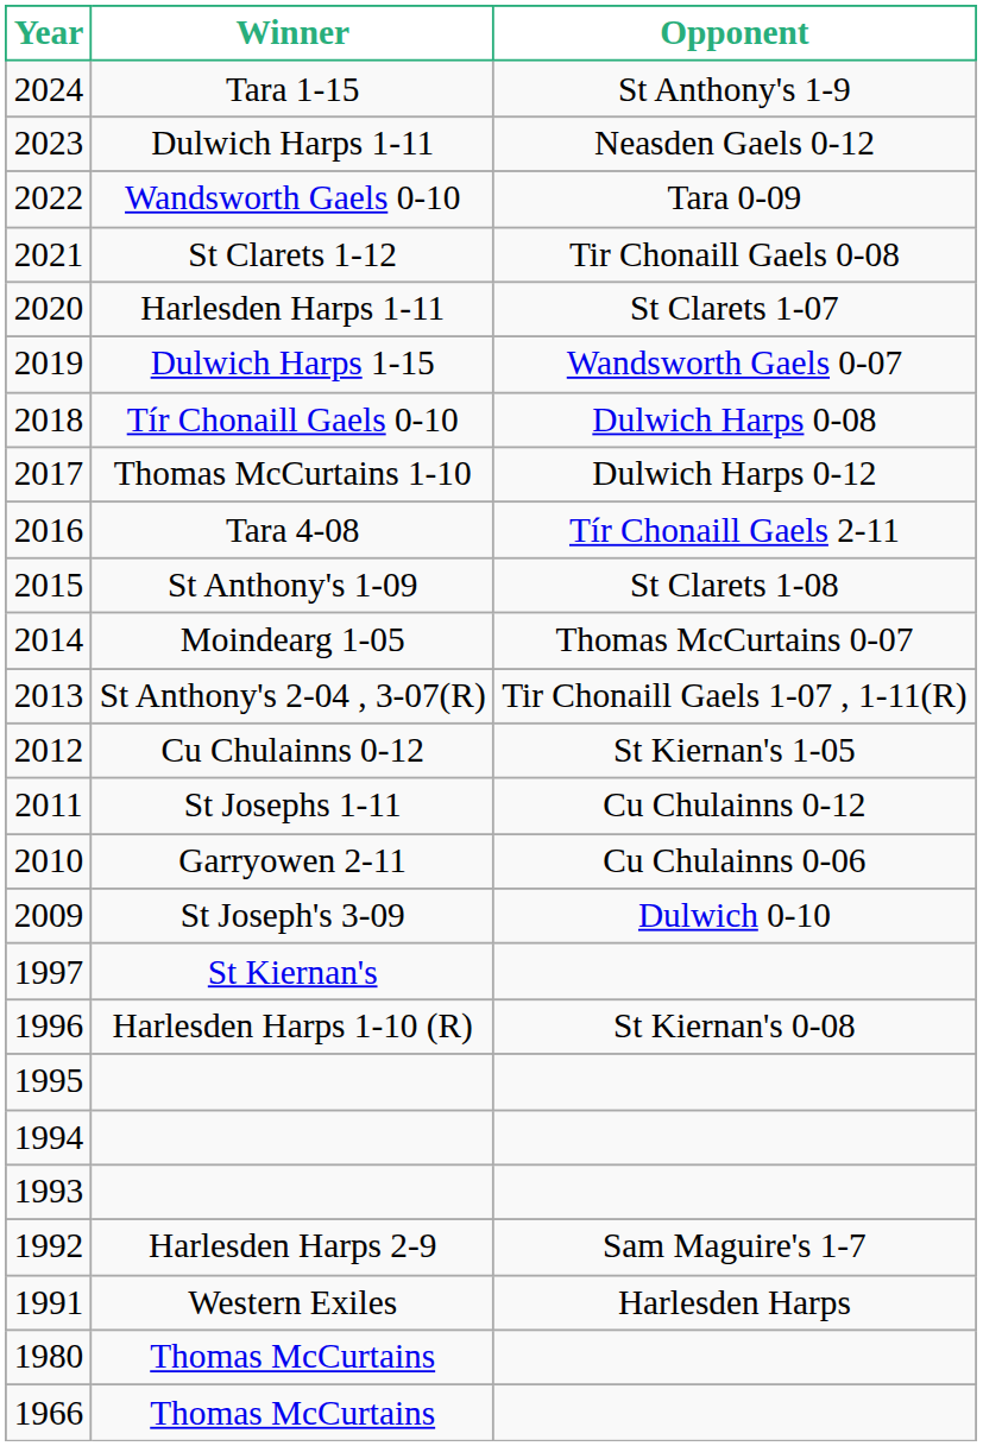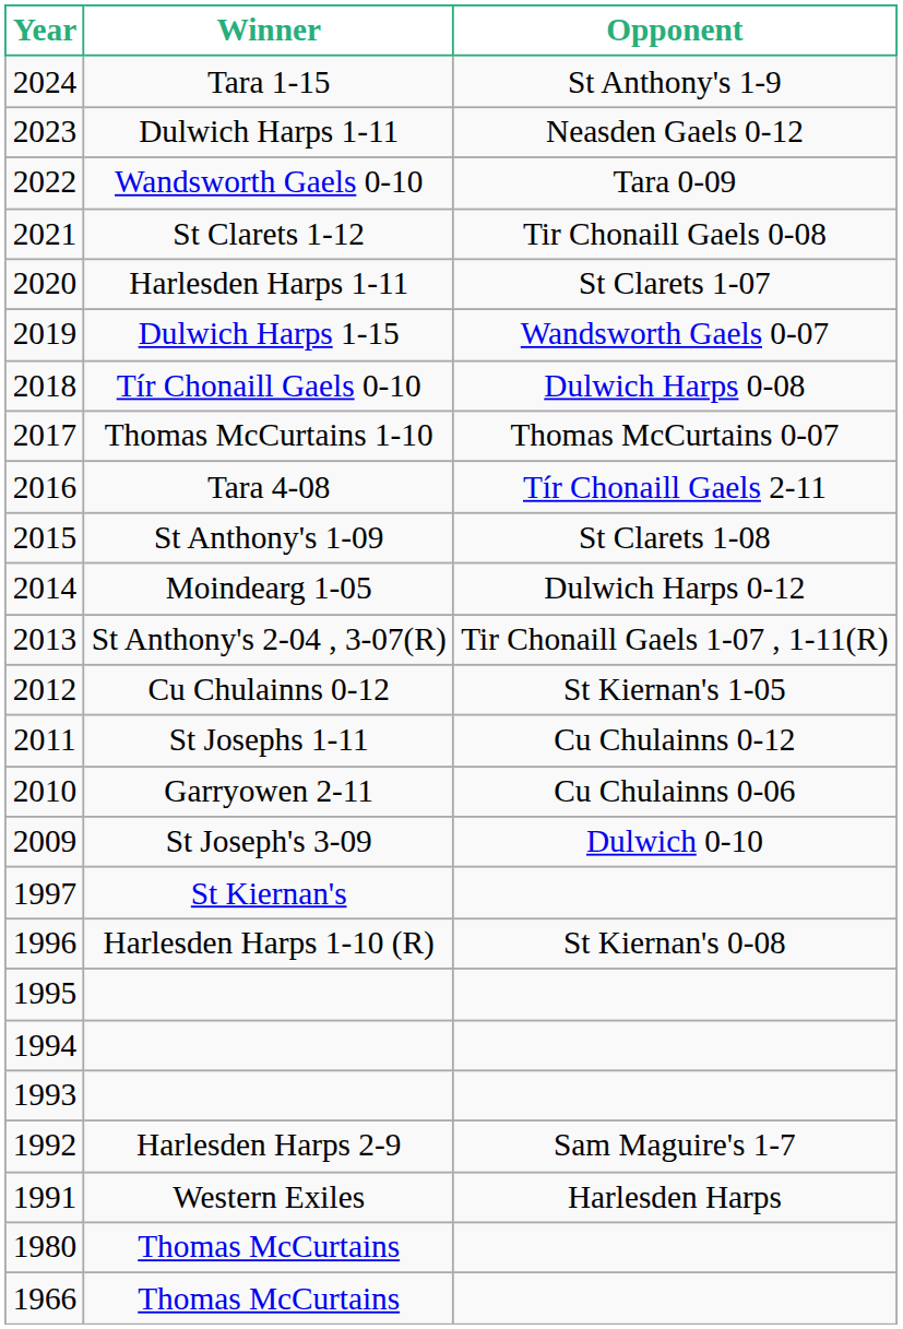 <table class="wikitable" style="text-align:center;">
 <tr>
 <th style="background:white;color:#28AE7B;border:1px solid #28AE7B">Year</th>
 <th style="background:white;color:#28AE7B;border:1px solid #28AE7B">Winner</th>
 <th style="background:white;color:#28AE7B;border:1px solid #28AE7B">Opponent</th>
 </tr>
 <tr>
 <td>2024</td>
 <td>Tara 1-15</td>
 <td>St Anthony's 1-9</td>
 </tr>
 <tr>
 <td>2023</td>
 <td>Dulwich Harps 1-11</td>
 <td>Neasden Gaels 0-12</td>
 </tr>
 <tr>
 <td>2022</td>
 <td><a href='#'>Wandsworth Gaels</a> 0-10</td>
 <td>Tara 0-09</td>
 </tr>
 <tr>
 <td>2021</td>
 <td>St Clarets 1-12</td>
 <td>Tir Chonaill Gaels 0-08</td>
 </tr>
 <tr>
 <td>2020</td>
 <td>Harlesden Harps 1-11</td>
 <td>St Clarets 1-07</td>
 </tr>
 <tr>
 <td>2019</td>
 <td><a href='#'>Dulwich Harps</a> 1-15</td>
 <td><a href='#'>Wandsworth Gaels</a> 0-07</td>
 </tr>
 <tr>
 <td>2018</td>
 <td><a href='#'>Tír Chonaill Gaels</a> 0-10</td>
 <td><a href='#'>Dulwich Harps</a> 0-08</td>
 </tr>
 <tr>
 <td>2017</td>
 <td>Thomas McCurtains 1-10</td>
-<td>Dulwich Harps 0-12</td>
+<td>Thomas McCurtains 0-07</td>
 </tr>
 <tr>
 <td>2016</td>
 <td>Tara 4-08</td>
 <td><a href='#'>Tír Chonaill Gaels</a> 2-11</td>
 </tr>
 <tr>
 <td>2015</td>
 <td>St Anthony's 1-09</td>
 <td>St Clarets 1-08</td>
 </tr>
 <tr>
 <td>2014</td>
 <td>Moindearg 1-05</td>
-<td>Thomas McCurtains 0-07</td>
+<td>Dulwich Harps 0-12</td>
 </tr>
 <tr>
 <td>2013</td>
 <td>St Anthony's 2-04 , 3-07(R)</td>
 <td>Tir Chonaill Gaels 1-07 , 1-11(R)</td>
 </tr>
 <tr>
 <td>2012</td>
 <td>Cu Chulainns 0-12</td>
 <td>St Kiernan's 1-05</td>
 </tr>
 <tr>
 <td>2011</td>
 <td>St Josephs 1-11</td>
 <td>Cu Chulainns 0-12</td>
 </tr>
 <tr>
 <td>2010</td>
 <td>Garryowen 2-11</td>
 <td>Cu Chulainns 0-06</td>
 </tr>
 <tr>
 <td>2009</td>
 <td>St Joseph's 3-09</td>
 <td><a href='#'>Dulwich</a> 0-10</td>
 </tr>
 <tr>
 <td>1997</td>
 <td><a href='#'>St Kiernan's</a></td>
 </tr>
 <tr>
 <td>1996</td>
 <td>Harlesden Harps 1-10 (R)</td>
 <td>St Kiernan's 0-08</td>
 </tr>
 <tr>
 <td>1995</td>
 <td></td>
 <td></td>
 </tr>
 <tr>
 <td>1994</td>
 <td></td>
 <td></td>
 </tr>
 <tr>
 <td>1993</td>
 <td></td>
 <td></td>
 </tr>
 <tr>
 <td>1992</td>
 <td>Harlesden Harps 2-9</td>
 <td>Sam Maguire's 1-7</td>
 </tr>
 <tr>
 <td>1991</td>
 <td>Western Exiles</td>
 <td>Harlesden Harps</td>
 </tr>
 <tr>
 <td>1980</td>
 <td><a href='#'>Thomas McCurtains</a></td>
 <td></td>
 </tr>
 <tr>
 <td>1966</td>
 <td><a href='#'>Thomas McCurtains</a></td>
 <td></td>
 </tr>
 </table>
